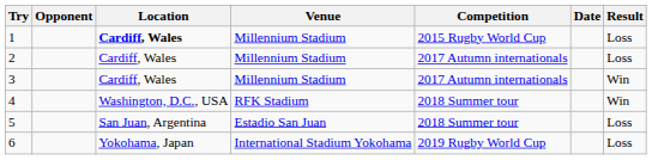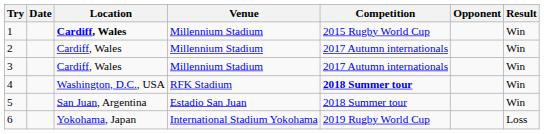 <table class="wikitable">
 <tr>
 <th>Try</th>
-<th>Opponent</th>
+<th>Date</th>
 <th>Location</th>
 <th>Venue</th>
 <th>Competition</th>
-<th>Date</th>
+<th>Opponent</th>
 <th>Result</th>
 </tr>
 <tr>
 <td>1</td>
 <td></td>
 <td><strong><a href='#'>Cardiff</a>, Wales</strong></td>
 <td><a href='#'>Millennium Stadium</a></td>
 <td><a href='#'>2015 Rugby World Cup</a></td>
 <td></td>
-<td>Loss</td>
+<td>Win</td>
 </tr>
 <tr>
 <td>2</td>
 <td></td>
 <td><a href='#'>Cardiff</a>, Wales</td>
 <td><a href='#'>Millennium Stadium</a></td>
 <td><a href='#'>2017 Autumn internationals</a></td>
 <td></td>
-<td>Loss</td>
+<td>Win</td>
 </tr>
 <tr>
 <td>3</td>
 <td></td>
 <td><a href='#'>Cardiff</a>, Wales</td>
 <td><a href='#'>Millennium Stadium</a></td>
 <td><a href='#'>2017 Autumn internationals</a></td>
 <td></td>
 <td>Win</td>
 </tr>
 <tr>
 <td>4</td>
 <td></td>
 <td><a href='#'>Washington, D.C.</a>, USA</td>
 <td><a href='#'>RFK Stadium</a></td>
-<td><a href='#'>2018 Summer tour</a></td>
+<td><strong><a href='#'>2018 Summer tour</a></strong></td>
 <td></td>
 <td>Win</td>
 </tr>
 <tr>
 <td>5</td>
 <td></td>
 <td><a href='#'>San Juan</a>, Argentina</td>
 <td><a href='#'>Estadio San Juan</a></td>
 <td><a href='#'>2018 Summer tour</a></td>
 <td></td>
-<td>Loss</td>
+<td>Win</td>
 </tr>
 <tr>
 <td>6</td>
 <td></td>
 <td><a href='#'>Yokohama</a>, Japan</td>
 <td><a href='#'>International Stadium Yokohama</a></td>
 <td><a href='#'>2019 Rugby World Cup</a></td>
 <td></td>
 <td>Loss</td>
 </tr>
 </table>
